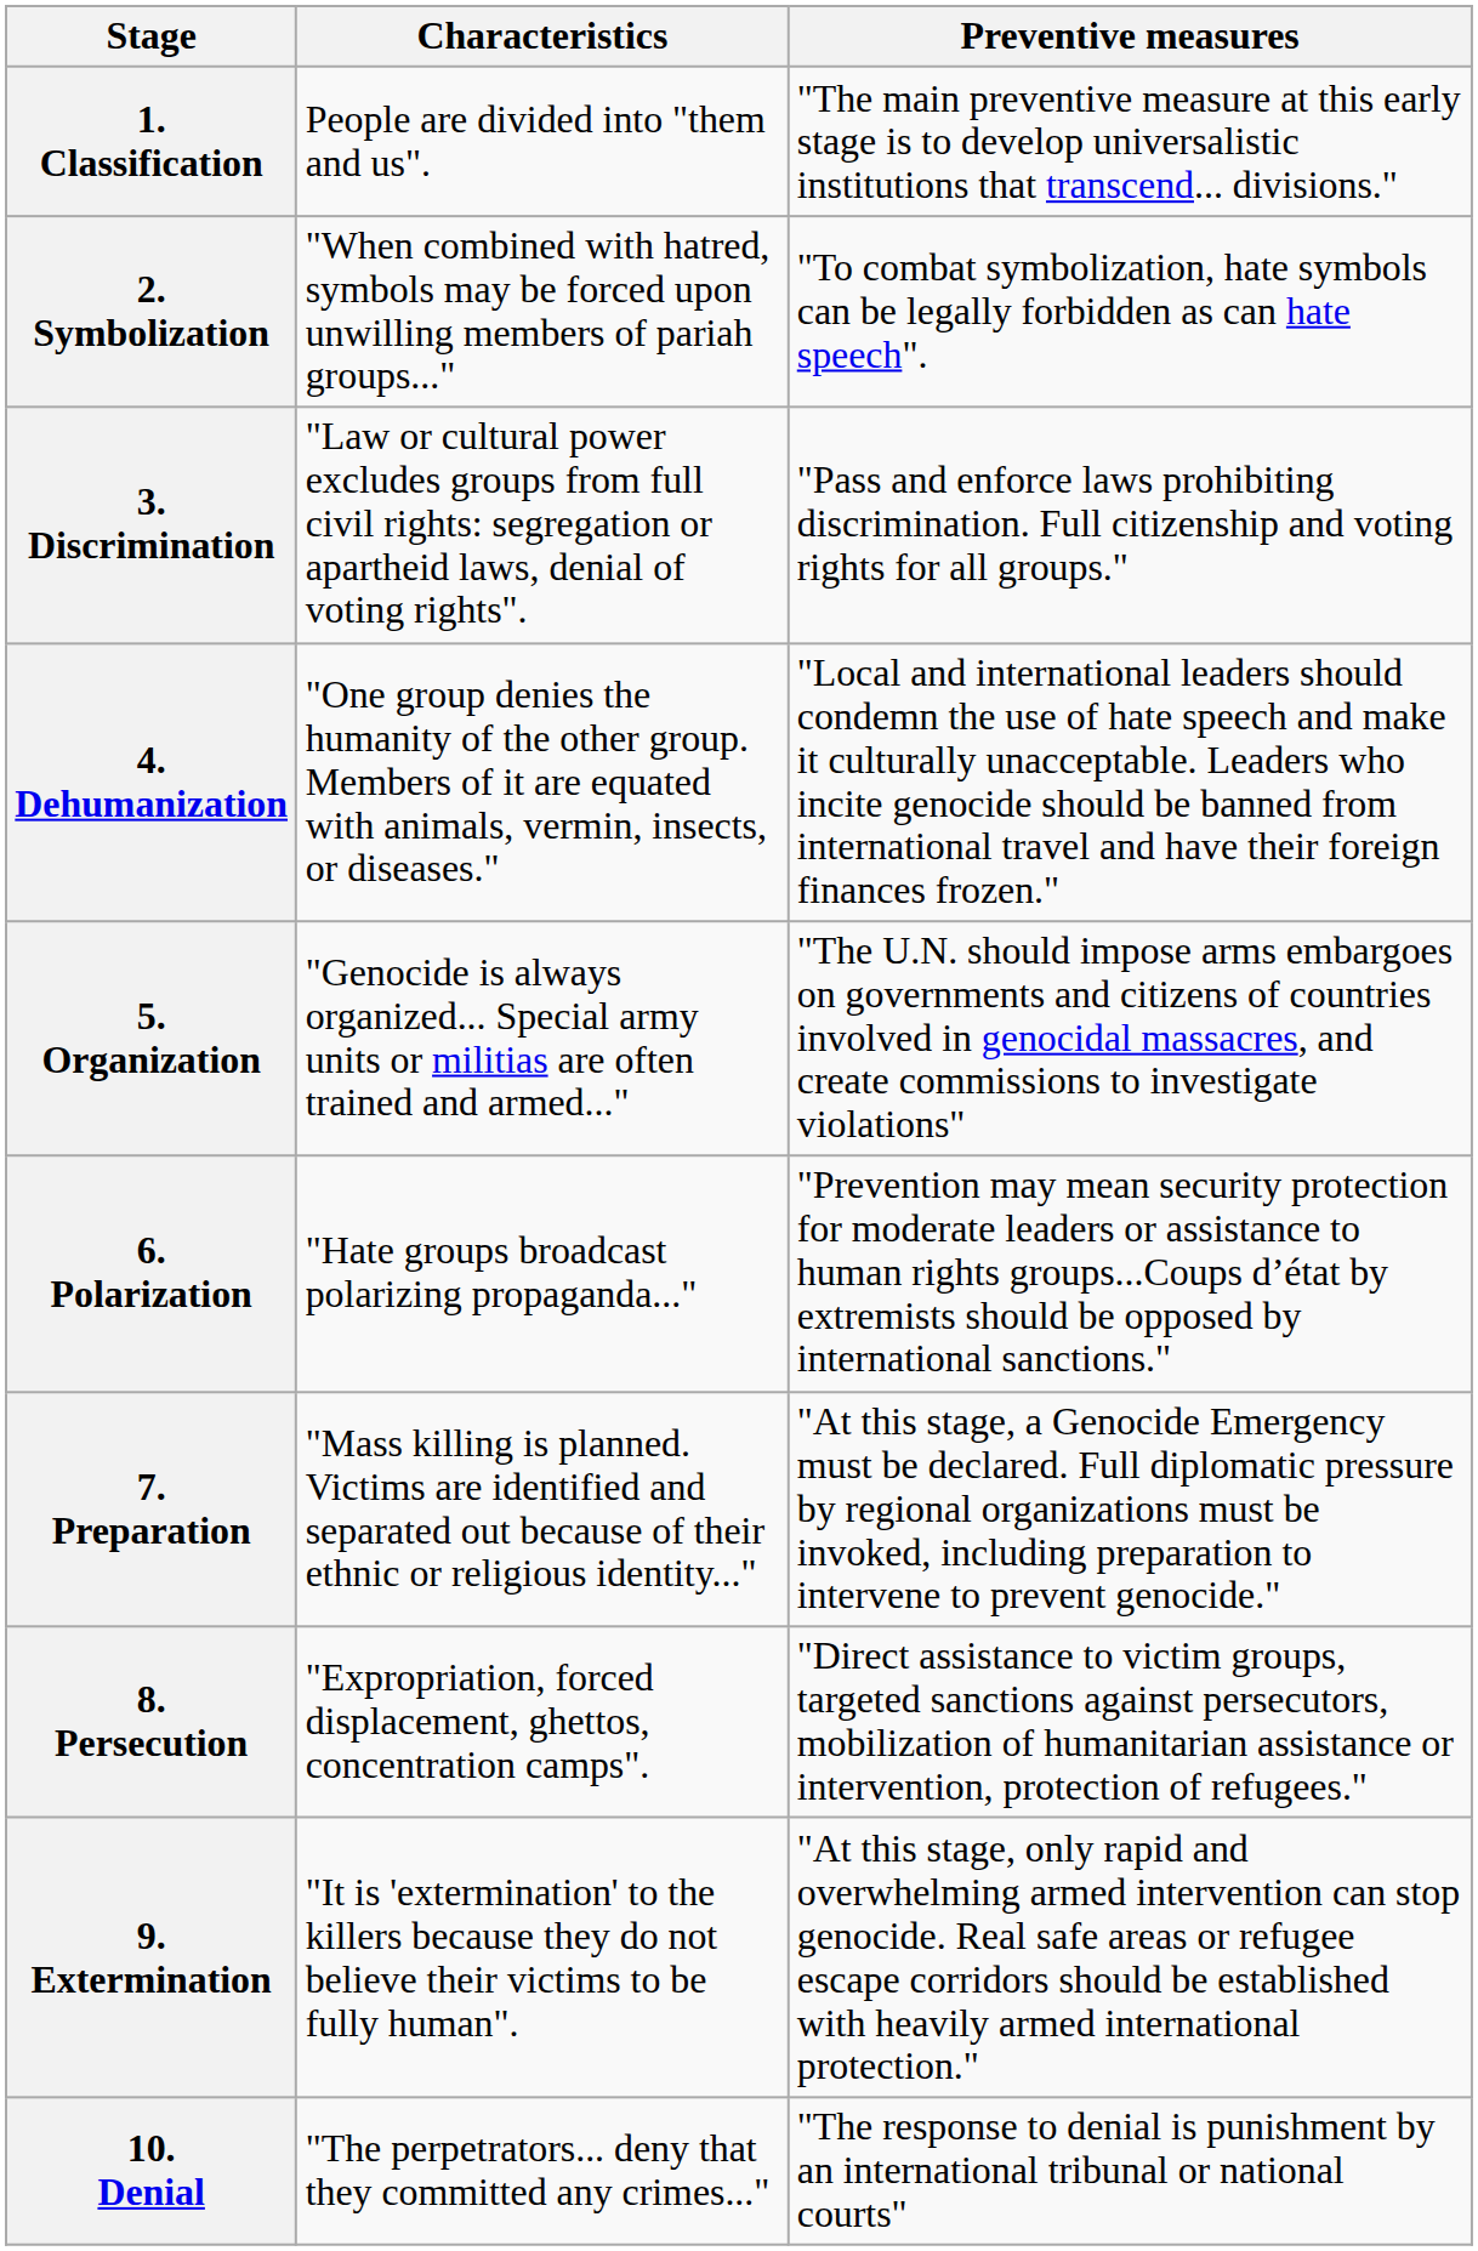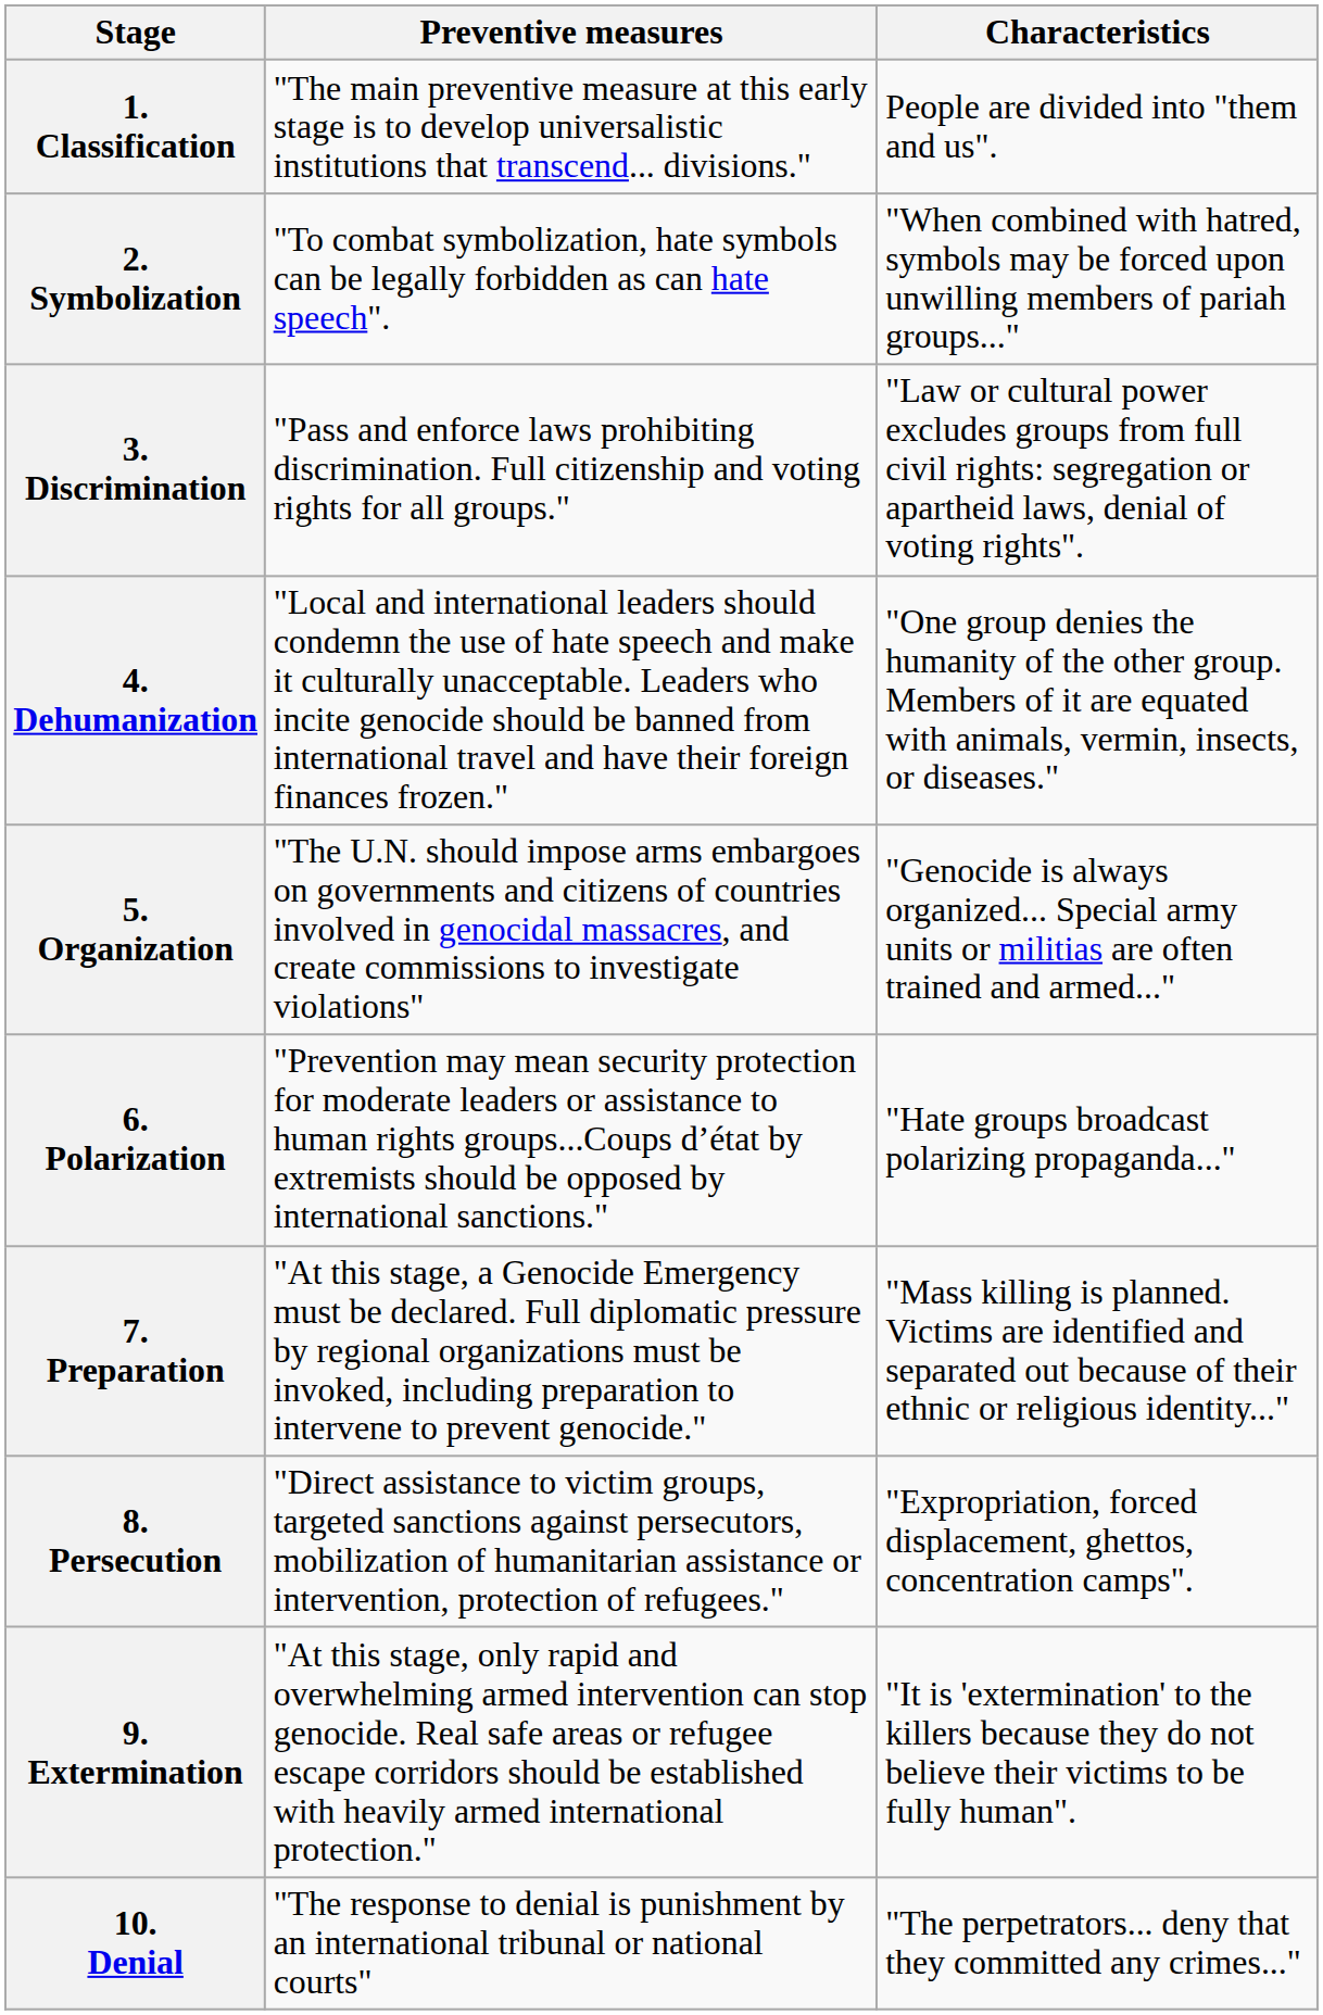 <table class="wikitable">
 <tr>
 <th>Stage</th>
+<th>Preventive measures</th>
 <th>Characteristics</th>
-<th>Preventive measures</th>
 </tr>
 <tr>
 <th>1.<br>Classification</th>
+<td>"The main preventive measure at this early stage is to develop universalistic institutions that <a href='#'>transcend</a>... divisions."</td>
 <td>People are divided into "them and us".</td>
-<td>"The main preventive measure at this early stage is to develop universalistic institutions that <a href='#'>transcend</a>... divisions."</td>
 </tr>
 <tr>
 <th>2.<br>Symbolization</th>
+<td>"To combat symbolization, hate symbols can be legally forbidden as can <a href='#'>hate speech</a>".</td>
 <td>"When combined with hatred, symbols may be forced upon unwilling members of pariah groups..."</td>
-<td>"To combat symbolization, hate symbols can be legally forbidden as can <a href='#'>hate speech</a>".</td>
 </tr>
 <tr>
 <th>3.<br>Discrimination</th>
+<td>"Pass and enforce laws prohibiting discrimination. Full citizenship and voting rights for all groups."</td>
 <td>"Law or cultural power excludes groups from full civil rights: segregation or apartheid laws, denial of voting rights".</td>
-<td>"Pass and enforce laws prohibiting discrimination. Full citizenship and voting rights for all groups."</td>
 </tr>
 <tr>
 <th>4.<br><a href='#'>Dehumanization</a></th>
+<td>"Local and international leaders should condemn the use of hate speech and make it culturally unacceptable. Leaders who incite genocide should be banned from international travel and have their foreign finances frozen."</td>
 <td>"One group denies the humanity of the other group. Members of it are equated with animals, vermin, insects, or diseases."</td>
-<td>"Local and international leaders should condemn the use of hate speech and make it culturally unacceptable. Leaders who incite genocide should be banned from international travel and have their foreign finances frozen."</td>
 </tr>
 <tr>
 <th>5.<br>Organization</th>
+<td>"The U.N. should impose arms embargoes on governments and citizens of countries involved in <a href='#'>genocidal massacres</a>, and create commissions to investigate violations"</td>
 <td>"Genocide is always organized... Special army units or <a href='#'>militias</a> are often trained and armed..."</td>
-<td>"The U.N. should impose arms embargoes on governments and citizens of countries involved in <a href='#'>genocidal massacres</a>, and create commissions to investigate violations"</td>
 </tr>
 <tr>
 <th>6.<br>Polarization</th>
+<td>"Prevention may mean security protection for moderate leaders or assistance to human rights groups...Coups d’état by extremists should be opposed by international sanctions."</td>
 <td>"Hate groups broadcast polarizing propaganda..."</td>
-<td>"Prevention may mean security protection for moderate leaders or assistance to human rights groups...Coups d’état by extremists should be opposed by international sanctions."</td>
 </tr>
 <tr>
 <th>7.<br>Preparation</th>
+<td>"At this stage, a Genocide Emergency must be declared. Full diplomatic pressure by regional organizations must be invoked, including preparation to intervene to prevent genocide."</td>
 <td>"Mass killing is planned. Victims are identified and separated out because of their ethnic or religious identity..."</td>
-<td>"At this stage, a Genocide Emergency must be declared. Full diplomatic pressure by regional organizations must be invoked, including preparation to intervene to prevent genocide."</td>
 </tr>
 <tr>
 <th>8.<br>Persecution</th>
+<td>"Direct assistance to victim groups, targeted sanctions against persecutors, mobilization of humanitarian assistance or intervention, protection of refugees."</td>
 <td>"Expropriation, forced displacement, ghettos, concentration camps".</td>
-<td>"Direct assistance to victim groups, targeted sanctions against persecutors, mobilization of humanitarian assistance or intervention, protection of refugees."</td>
 </tr>
 <tr>
 <th>9.<br>Extermination</th>
+<td>"At this stage, only rapid and overwhelming armed intervention can stop genocide. Real safe areas or refugee escape corridors should be established with heavily armed international protection."</td>
 <td>"It is 'extermination' to the killers because they do not believe their victims to be fully human".</td>
-<td>"At this stage, only rapid and overwhelming armed intervention can stop genocide. Real safe areas or refugee escape corridors should be established with heavily armed international protection."</td>
 </tr>
 <tr>
 <th>10.<br><a href='#'>Denial</a></th>
+<td>"The response to denial is punishment by an international tribunal or national courts"</td>
 <td>"The perpetrators... deny that they committed any crimes..."</td>
-<td>"The response to denial is punishment by an international tribunal or national courts"</td>
 </tr>
 </table>
